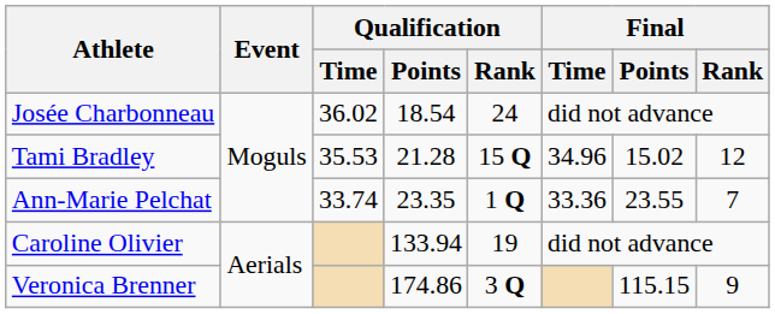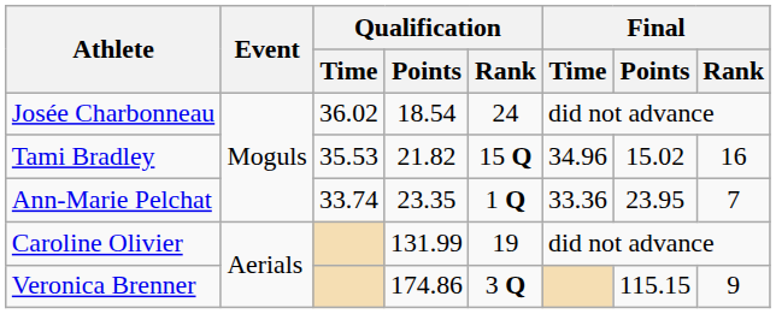 <table class="wikitable" style="font-size:90%">
 <tr>
 <th rowspan="2">Athlete</th>
 <th rowspan="2">Event</th>
 <th colspan="3">Qualification</th>
 <th colspan="3">Final</th>
 </tr>
 <tr>
 <th>Time</th>
 <th>Points</th>
 <th>Rank</th>
 <th>Time</th>
 <th>Points</th>
 <th>Rank</th>
 </tr>
 <tr>
 <td><a href='#'>Josée Charbonneau</a></td>
 <td rowspan="3">Moguls</td>
 <td align="center">36.02</td>
 <td align="center">18.54</td>
 <td align="center">24</td>
 <td colspan="3">did not advance</td>
 </tr>
 <tr>
 <td><a href='#'>Tami Bradley</a></td>
 <td align="center">35.53</td>
-<td align="center">21.28</td>
+<td align="center">21.82</td>
 <td align="center">15 <strong>Q</strong></td>
 <td align="center">34.96</td>
 <td align="center">15.02</td>
-<td align="center">12</td>
+<td align="center">16</td>
 </tr>
 <tr>
 <td><a href='#'>Ann-Marie Pelchat</a></td>
 <td align="center">33.74</td>
 <td align="center">23.35</td>
 <td align="center">1 <strong>Q</strong></td>
 <td align="center">33.36</td>
-<td align="center">23.55</td>
+<td align="center">23.95</td>
 <td align="center">7</td>
 </tr>
 <tr>
 <td><a href='#'>Caroline Olivier</a></td>
 <td rowspan="2">Aerials</td>
 <td bgcolor="wheat"></td>
-<td align="center">133.94</td>
+<td align="center">131.99</td>
 <td align="center">19</td>
 <td colspan="3">did not advance</td>
 </tr>
 <tr>
 <td><a href='#'>Veronica Brenner</a></td>
 <td bgcolor="wheat"></td>
 <td align="center">174.86</td>
 <td align="center">3 <strong>Q</strong></td>
 <td bgcolor="wheat"></td>
 <td align="center">115.15</td>
 <td align="center">9</td>
 </tr>
 </table>
